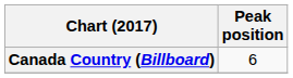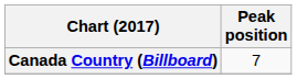 <table class="wikitable sortable plainrowheaders" style="text-align:center">
 <tr>
 <th scope="col">Chart (2017)</th>
 <th scope="col">Peak<br>position</th>
 </tr>
 <tr>
 <th scope="row">Canada <a href='#'>Country</a> (<a href='#'><em>Billboard</em></a>)</th>
-<td>6</td>
+<td>7</td>
 </tr>
 <tr>
 </tr>
 </table>
